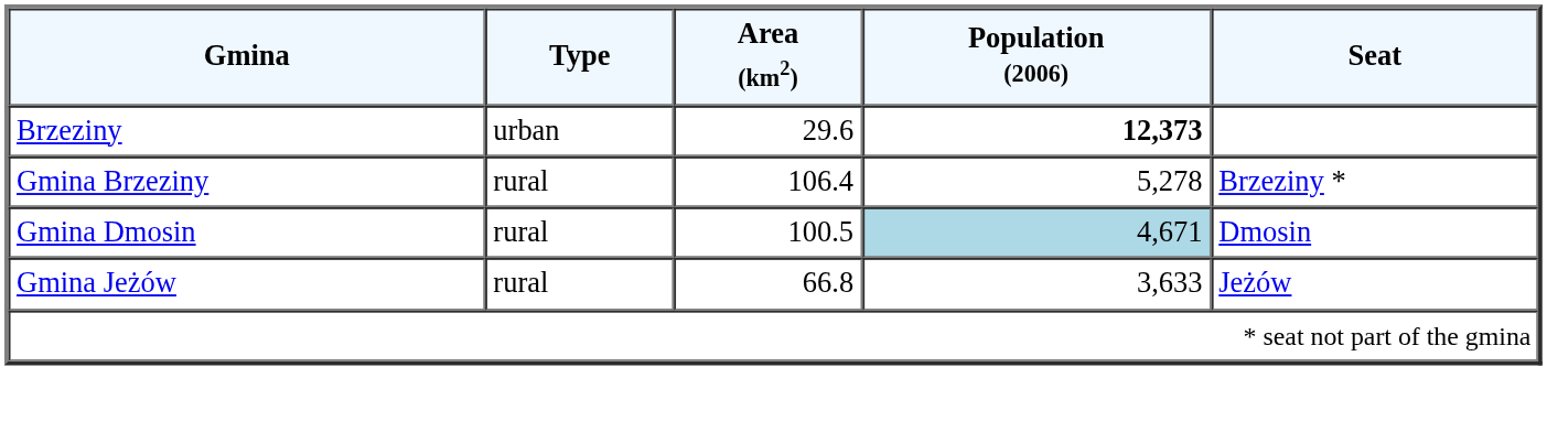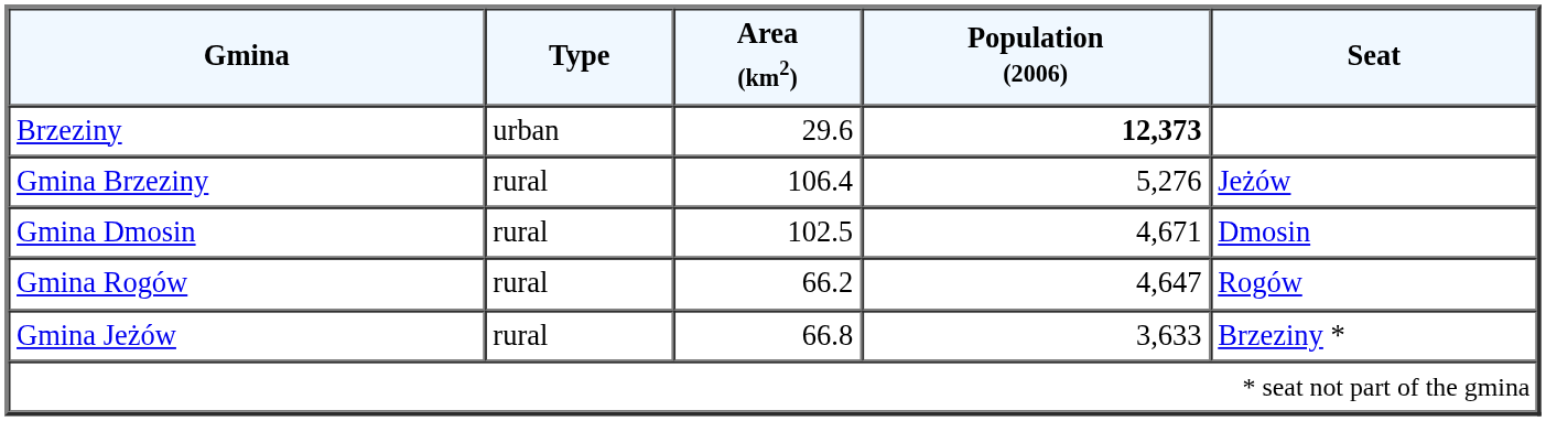 <table width="60%" border="2" cellpadding="3" cellspacing="0" style="font-size:90%;line-height:120%;">
 <tr bgcolor="F0F8FF">
 <td style="text-align:center;"><strong>Gmina</strong></td>
 <td style="text-align:center;"><strong>Type</strong></td>
 <td style="text-align:center;"><strong>Area<br><small>(km<sup>2</sup>)</small></strong></td>
 <td style="text-align:center;"><strong>Population<br><small>(2006)</small></strong></td>
 <td style="text-align:center;"><strong>Seat</strong></td>
 </tr>
 <tr>
 <td><a href='#'>Brzeziny</a></td>
 <td>urban</td>
 <td style="text-align:right;">29.6</td>
 <td style="text-align:right;"><strong>12,373</strong></td>
 <td> </td>
 </tr>
 <tr>
 <td><a href='#'>Gmina Brzeziny</a></td>
 <td>rural</td>
 <td style="text-align:right;">106.4</td>
-<td style="text-align:right;">5,278</td>
-<td><a href='#'>Brzeziny</a> *</td>
+<td style="text-align:right;">5,276</td>
+<td><a href='#'>Jeżów</a></td>
 </tr>
 <tr>
 <td><a href='#'>Gmina Dmosin</a></td>
 <td>rural</td>
-<td style="text-align:right;">100.5</td>
-<td style="background: lightblue; text-align:right;">4,671</td>
+<td style="text-align:right;">102.5</td>
+<td style="text-align:right;">4,671</td>
 <td><a href='#'>Dmosin</a></td>
+</tr>
+<tr>
+<td><a href='#'>Gmina Rogów</a></td>
+<td>rural</td>
+<td style="text-align:right;">66.2</td>
+<td style="text-align:right;">4,647</td>
+<td><a href='#'>Rogów</a></td>
 </tr>
 <tr>
 <td><a href='#'>Gmina Jeżów</a></td>
 <td>rural</td>
 <td style="text-align:right;">66.8</td>
 <td style="text-align:right;">3,633</td>
-<td><a href='#'>Jeżów</a></td>
+<td><a href='#'>Brzeziny</a> *</td>
 </tr>
 <tr>
 <td colspan=5 style="text-align:right;font-size:90%">* seat not part of the gmina</td>
 </tr>
 <tr>
 </tr>
 </table>
